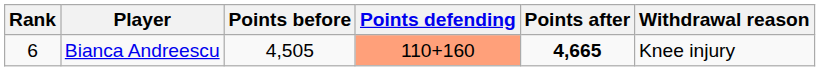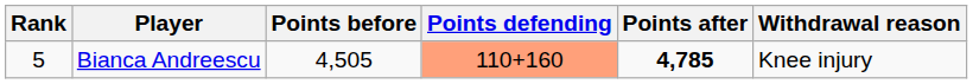 <table class="wikitable">
 <tr>
 <th>Rank</th>
 <th>Player</th>
 <th>Points before</th>
 <th><a href='#'>Points defending</a></th>
 <th>Points after</th>
 <th>Withdrawal reason</th>
 </tr>
 <tr>
-<td style="text-align:center;">6</td>
+<td style="text-align:center;">5</td>
 <td style="text-align:left;" data-sort-value=> <a href='#'>Bianca Andreescu</a></td>
 <td style="text-align:center;">4,505</td>
 <td style="background: lightsalmon; text-align:center;">110+160</td>
-<td style="text-align:center;"><strong>4,665</strong></td>
+<td style="text-align:center;"><strong>4,785</strong></td>
 <td>Knee injury</td>
 </tr>
 </table>
